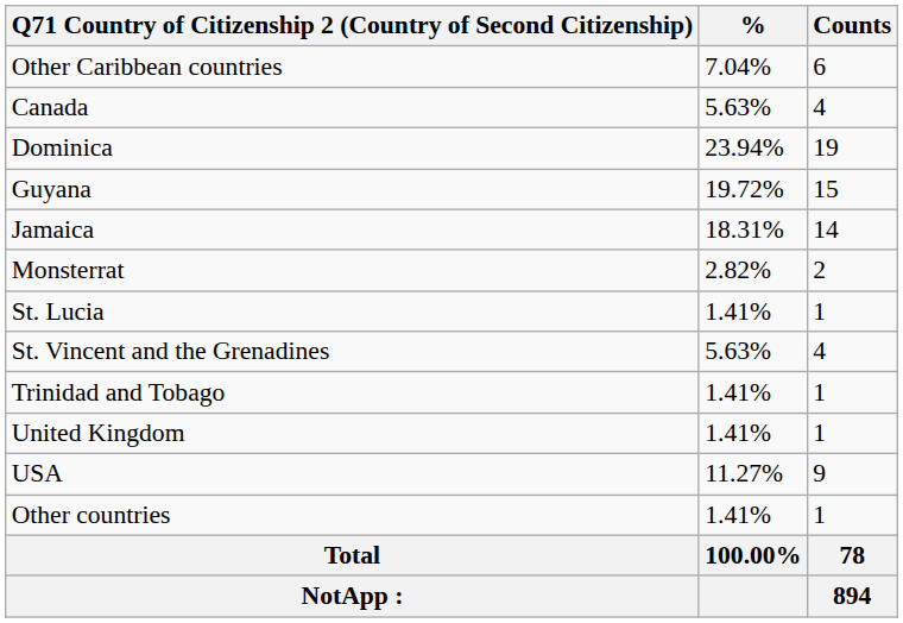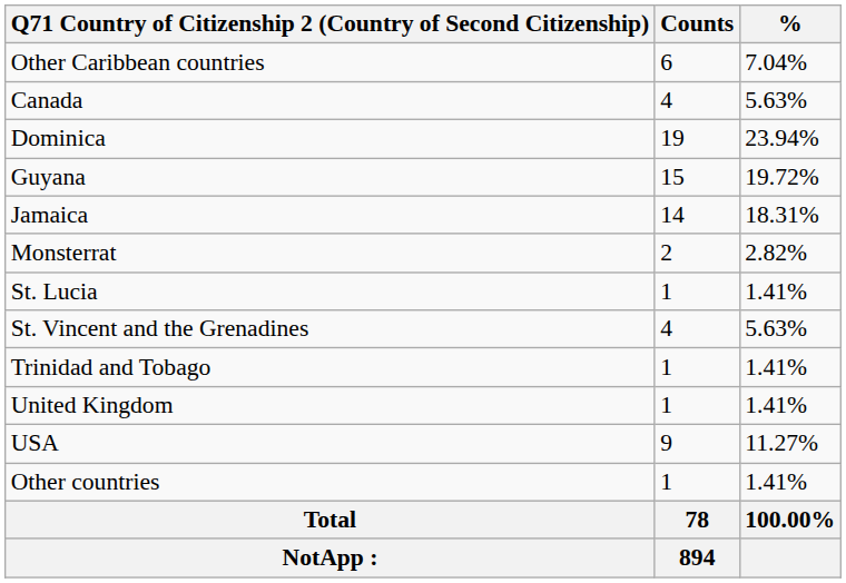 <table class="wikitable sortable">
 <tr>
 <th>Q71 Country of Citizenship 2 (Country of Second Citizenship)</th>
+<th>Counts</th>
 <th>%</th>
-<th>Counts</th>
 </tr>
 <tr>
 <td>Other Caribbean countries</td>
+<td>6</td>
 <td>7.04%</td>
-<td>6</td>
 </tr>
 <tr>
 <td>Canada</td>
+<td>4</td>
 <td>5.63%</td>
-<td>4</td>
 </tr>
 <tr>
 <td>Dominica</td>
+<td>19</td>
 <td>23.94%</td>
-<td>19</td>
 </tr>
 <tr>
 <td>Guyana</td>
+<td>15</td>
 <td>19.72%</td>
-<td>15</td>
 </tr>
 <tr>
 <td>Jamaica</td>
+<td>14</td>
 <td>18.31%</td>
-<td>14</td>
 </tr>
 <tr>
 <td>Monsterrat</td>
+<td>2</td>
 <td>2.82%</td>
-<td>2</td>
 </tr>
 <tr>
 <td>St. Lucia</td>
+<td>1</td>
 <td>1.41%</td>
-<td>1</td>
 </tr>
 <tr>
 <td>St. Vincent and the Grenadines</td>
+<td>4</td>
 <td>5.63%</td>
-<td>4</td>
 </tr>
 <tr>
 <td>Trinidad and Tobago</td>
+<td>1</td>
 <td>1.41%</td>
-<td>1</td>
 </tr>
 <tr>
 <td>United Kingdom</td>
+<td>1</td>
 <td>1.41%</td>
-<td>1</td>
 </tr>
 <tr>
 <td>USA</td>
+<td>9</td>
 <td>11.27%</td>
-<td>9</td>
 </tr>
 <tr>
 <td>Other countries</td>
+<td>1</td>
 <td>1.41%</td>
-<td>1</td>
 </tr>
 <tr>
 <th>Total</th>
+<th>78</th>
 <th>100.00%</th>
-<th>78</th>
 </tr>
 <tr>
 <th>NotApp :</th>
+<th>894</th>
 <th></th>
-<th>894</th>
 </tr>
 </table>
